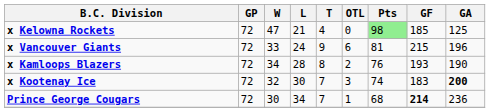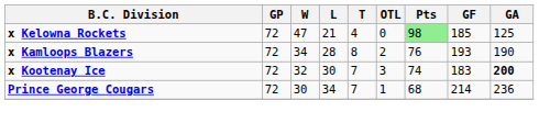 <table class="wikitable">
 <tr>
 <th width="45%">B.C. Division</th>
 <th width="5%">GP</th>
 <th width="5%">W</th>
 <th width="5%">L</th>
 <th width="5%">T</th>
 <th width="5%">OTL</th>
 <th width="7.5%">Pts</th>
 <th width="7.5%">GF</th>
 <th width="7.5%">GA</th>
 </tr>
 <tr>
 <td><strong>x <a href='#'>Kelowna Rockets</a></strong></td>
 <td>72</td>
 <td>47</td>
 <td>21</td>
 <td>4</td>
 <td>0</td>
 <td style="background: lightgreen;">98</td>
 <td>185</td>
 <td>125</td>
-</tr>
-<tr>
-<td><strong>x <a href='#'>Vancouver Giants</a></strong></td>
-<td>72</td>
-<td>33</td>
-<td>24</td>
-<td>9</td>
-<td>6</td>
-<td>81</td>
-<td>215</td>
-<td>196</td>
 </tr>
 <tr>
 <td><strong>x <a href='#'>Kamloops Blazers</a></strong></td>
 <td>72</td>
 <td>34</td>
 <td>28</td>
 <td>8</td>
 <td>2</td>
 <td>76</td>
 <td>193</td>
 <td>190</td>
 </tr>
 <tr>
 <td><strong>x <a href='#'>Kootenay Ice</a></strong></td>
 <td>72</td>
 <td>32</td>
 <td>30</td>
 <td>7</td>
 <td>3</td>
 <td>74</td>
 <td>183</td>
 <td><strong>200</strong></td>
 </tr>
 <tr>
 <td><strong><a href='#'>Prince George Cougars</a></strong></td>
 <td>72</td>
 <td>30</td>
 <td>34</td>
 <td>7</td>
 <td>1</td>
 <td>68</td>
-<td><strong>214</strong></td>
+<td>214</td>
 <td>236</td>
 </tr>
 <tr>
 </tr>
 </table>
